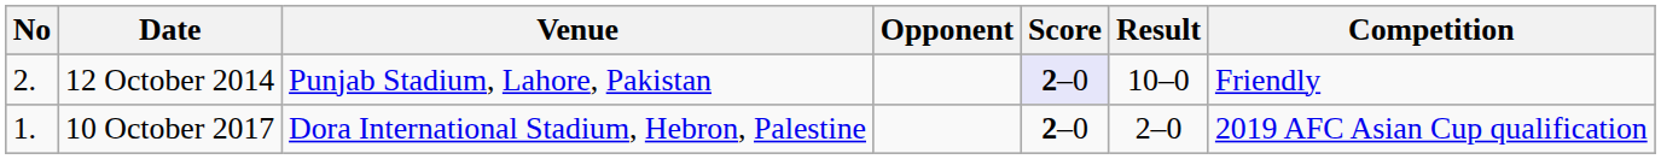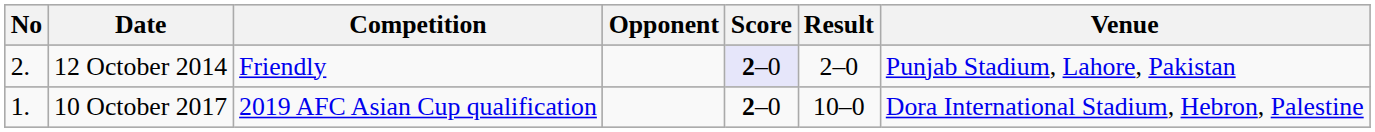 <table class="wikitable" style="font-size:100%;">
 <tr>
 <th>No</th>
 <th>Date</th>
-<th>Venue</th>
+<th>Competition</th>
 <th>Opponent</th>
 <th>Score</th>
 <th>Result</th>
-<th>Competition</th>
+<th>Venue</th>
 </tr>
 <tr>
 <td>2.</td>
 <td>12 October 2014</td>
-<td><a href='#'>Punjab Stadium</a>, <a href='#'>Lahore</a>, <a href='#'>Pakistan</a></td>
+<td><a href='#'>Friendly</a></td>
 <td></td>
 <td align=center style="background: lavender;"><strong>2</strong>–0</td>
-<td align=center>10–0</td>
-<td><a href='#'>Friendly</a></td>
+<td align=center>2–0</td>
+<td><a href='#'>Punjab Stadium</a>, <a href='#'>Lahore</a>, <a href='#'>Pakistan</a></td>
 </tr>
 <tr>
 <td>1.</td>
 <td>10 October 2017</td>
-<td><a href='#'>Dora International Stadium</a>, <a href='#'>Hebron</a>, <a href='#'>Palestine</a></td>
+<td><a href='#'>2019 AFC Asian Cup qualification</a></td>
 <td></td>
 <td align=center><strong>2</strong>–0</td>
-<td align=center>2–0</td>
-<td><a href='#'>2019 AFC Asian Cup qualification</a></td>
+<td align=center>10–0</td>
+<td><a href='#'>Dora International Stadium</a>, <a href='#'>Hebron</a>, <a href='#'>Palestine</a></td>
 </tr>
 </table>
